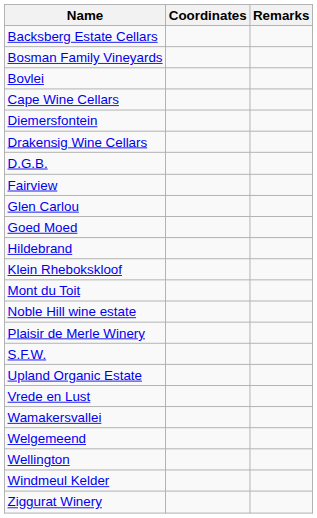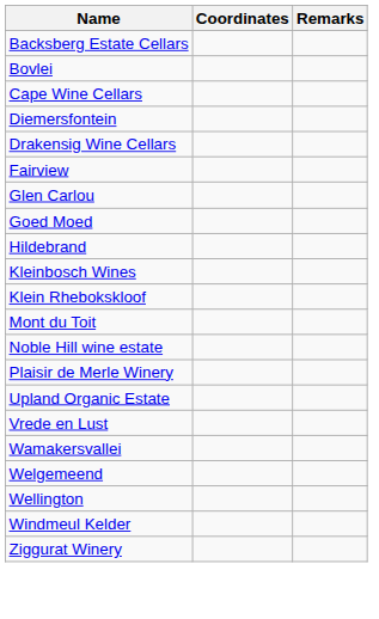 <table class="wikitable sortable" style="font-size: 95%;">
 <tr>
 <th>Name</th>
 <th>Coordinates</th>
 <th>Remarks</th>
 </tr>
 <tr>
 <td><a href='#'>Backsberg Estate Cellars</a></td>
-<td></td>
-<td></td>
-</tr>
-<tr>
-<td><a href='#'>Bosman Family Vineyards</a></td>
 <td></td>
 <td></td>
 </tr>
 <tr>
 <td><a href='#'>Bovlei</a></td>
 <td></td>
 <td></td>
 </tr>
 <tr>
 <td><a href='#'>Cape Wine Cellars</a></td>
 <td></td>
 <td></td>
 </tr>
 <tr>
 <td><a href='#'>Diemersfontein</a></td>
 <td></td>
 <td></td>
 </tr>
 <tr>
 <td><a href='#'>Drakensig Wine Cellars</a></td>
 <td></td>
 <td></td>
 </tr>
 <tr>
-<td><a href='#'>D.G.B.</a></td>
-<td></td>
-<td></td>
-</tr>
-<tr>
 <td><a href='#'>Fairview</a></td>
 <td></td>
 <td></td>
 </tr>
 <tr>
 <td><a href='#'>Glen Carlou</a></td>
 <td></td>
 <td></td>
 </tr>
 <tr>
 <td><a href='#'>Goed Moed</a></td>
 <td></td>
 <td></td>
 </tr>
 <tr>
 <td><a href='#'>Hildebrand</a></td>
 <td></td>
 <td></td>
 </tr>
 <tr>
+<td><a href='#'>Kleinbosch Wines</a></td>
+<td></td>
+<td></td>
+</tr>
+<tr>
 <td><a href='#'>Klein Rhebokskloof</a></td>
 <td></td>
 <td></td>
 </tr>
 <tr>
 <td><a href='#'>Mont du Toit</a></td>
 <td></td>
 <td></td>
 </tr>
 <tr>
 <td><a href='#'>Noble Hill wine estate</a></td>
 <td></td>
 <td></td>
 </tr>
 <tr>
 <td><a href='#'>Plaisir de Merle Winery</a></td>
-<td></td>
-<td></td>
-</tr>
-<tr>
-<td><a href='#'>S.F.W.</a></td>
 <td></td>
 <td></td>
 </tr>
 <tr>
 <td><a href='#'>Upland Organic Estate</a></td>
 <td></td>
 <td></td>
 </tr>
 <tr>
 <td><a href='#'>Vrede en Lust</a></td>
 <td></td>
 <td></td>
 </tr>
 <tr>
 <td><a href='#'>Wamakersvallei</a></td>
 <td></td>
 <td></td>
 </tr>
 <tr>
 <td><a href='#'>Welgemeend</a></td>
 <td></td>
 <td></td>
 </tr>
 <tr>
 <td><a href='#'>Wellington</a></td>
 <td></td>
 <td></td>
 </tr>
 <tr>
 <td><a href='#'>Windmeul Kelder</a></td>
 <td></td>
 <td></td>
 </tr>
 <tr>
 <td><a href='#'>Ziggurat Winery</a></td>
 <td></td>
 <td></td>
 </tr>
 </table>
